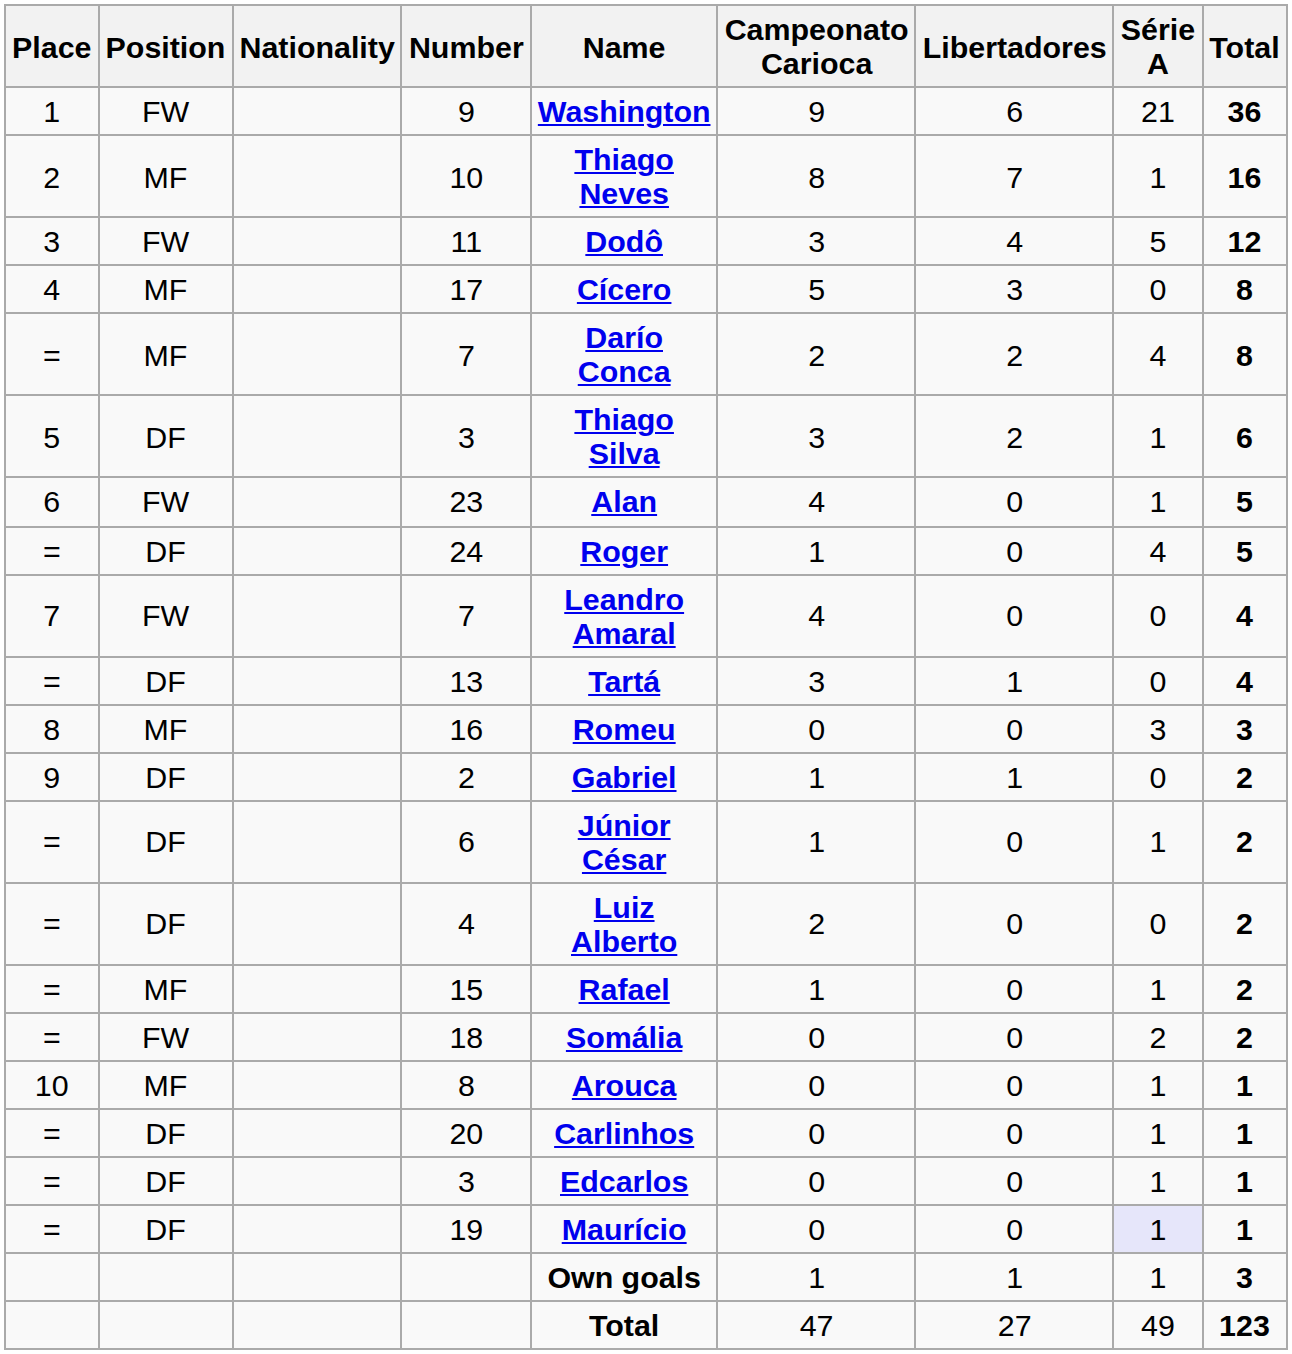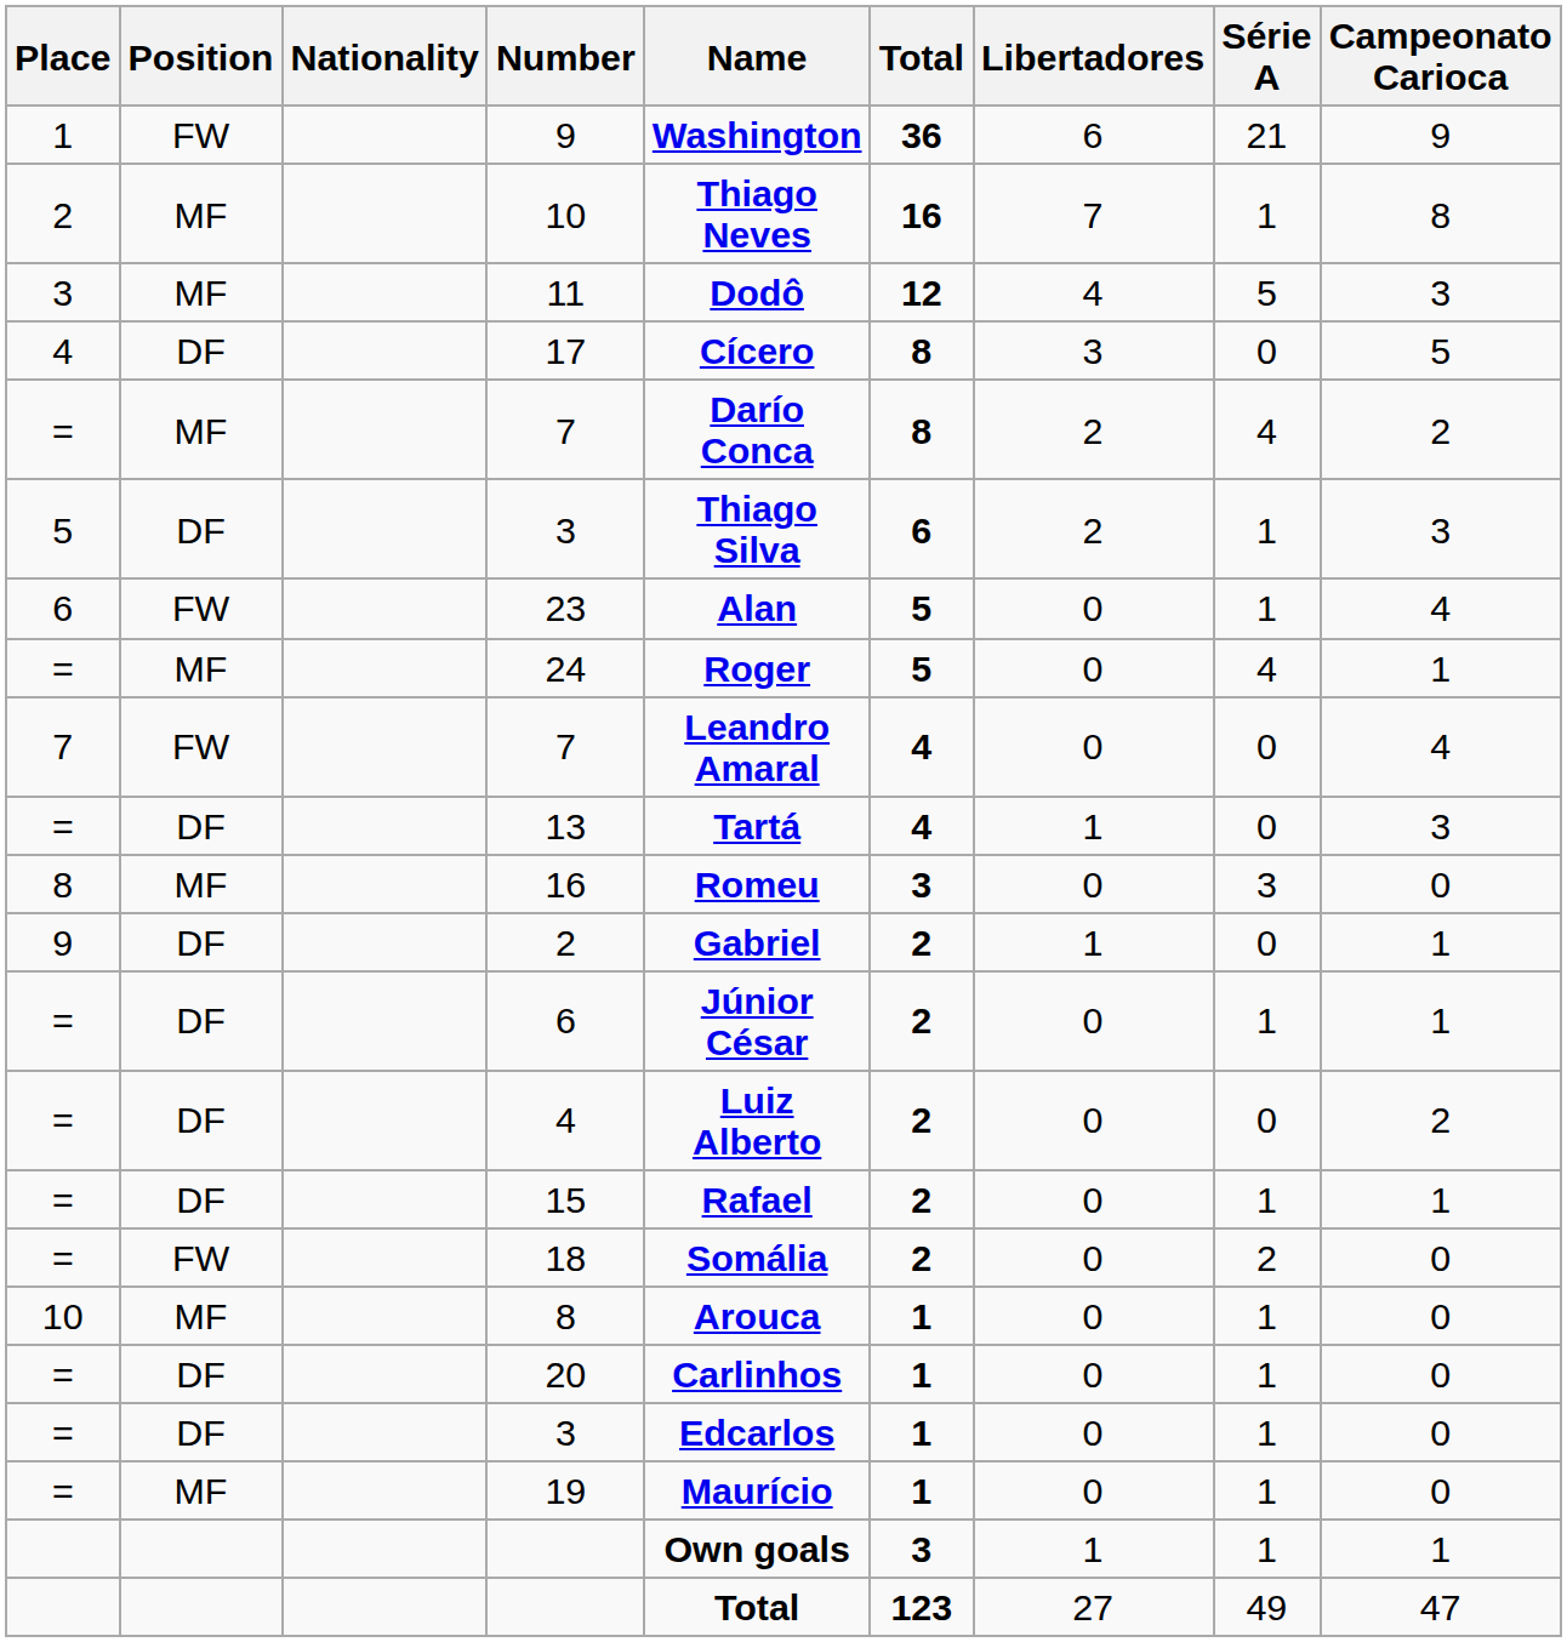 <table class="wikitable" style="font-size: 95%; text-align: center;">
 <tr>
 <th width=60>Place</th>
 <th width=60>Position</th>
 <th width=60>Nationality</th>
 <th width=60>Number</th>
 <th width=150>Name</th>
-<th width=80>Campeonato Carioca</th>
+<th width=80>Total</th>
 <th width=80>Libertadores</th>
 <th width=80>Série A</th>
-<th width=80>Total</th>
+<th width=80>Campeonato Carioca</th>
 </tr>
 <tr>
 <td>1</td>
 <td>FW</td>
 <td></td>
 <td>9</td>
 <td><strong><a href='#'>Washington</a></strong></td>
-<td>9</td>
+<td><strong>36</strong></td>
 <td>6</td>
 <td>21</td>
-<td><strong>36</strong></td>
+<td>9</td>
 </tr>
 <tr>
 <td>2</td>
 <td>MF</td>
 <td></td>
 <td>10</td>
 <td><strong><a href='#'>Thiago Neves</a></strong></td>
-<td>8</td>
+<td><strong>16</strong></td>
 <td>7</td>
 <td>1</td>
-<td><strong>16</strong></td>
+<td>8</td>
 </tr>
 <tr>
 <td>3</td>
-<td>FW</td>
+<td>MF</td>
 <td></td>
 <td>11</td>
 <td><strong><a href='#'>Dodô</a></strong></td>
-<td>3</td>
+<td><strong>12</strong></td>
 <td>4</td>
 <td>5</td>
-<td><strong>12</strong></td>
+<td>3</td>
 </tr>
 <tr>
 <td>4</td>
-<td>MF</td>
+<td>DF</td>
 <td></td>
 <td>17</td>
 <td><strong><a href='#'>Cícero</a></strong></td>
-<td>5</td>
+<td><strong>8</strong></td>
 <td>3</td>
 <td>0</td>
-<td><strong>8</strong></td>
+<td>5</td>
 </tr>
 <tr>
 <td>=</td>
 <td>MF</td>
 <td></td>
 <td>7</td>
 <td><strong><a href='#'>Darío Conca</a></strong></td>
-<td>2</td>
+<td><strong>8</strong></td>
 <td>2</td>
 <td>4</td>
-<td><strong>8</strong></td>
+<td>2</td>
 </tr>
 <tr>
 <td>5</td>
 <td>DF</td>
 <td></td>
 <td>3</td>
 <td><strong><a href='#'>Thiago Silva</a></strong></td>
-<td>3</td>
+<td><strong>6</strong></td>
 <td>2</td>
 <td>1</td>
-<td><strong>6</strong></td>
+<td>3</td>
 </tr>
 <tr>
 <td>6</td>
 <td>FW</td>
 <td></td>
 <td>23</td>
 <td><strong><a href='#'>Alan</a></strong></td>
-<td>4</td>
+<td><strong>5</strong></td>
 <td>0</td>
 <td>1</td>
-<td><strong>5</strong></td>
+<td>4</td>
 </tr>
 <tr>
 <td>=</td>
-<td>DF</td>
+<td>MF</td>
 <td></td>
 <td>24</td>
 <td><strong><a href='#'>Roger</a></strong></td>
-<td>1</td>
+<td><strong>5</strong></td>
 <td>0</td>
 <td>4</td>
-<td><strong>5</strong></td>
+<td>1</td>
 </tr>
 <tr>
 <td>7</td>
 <td>FW</td>
 <td></td>
 <td>7</td>
 <td><strong><a href='#'>Leandro Amaral</a></strong></td>
-<td>4</td>
+<td><strong>4</strong></td>
 <td>0</td>
 <td>0</td>
-<td><strong>4</strong></td>
+<td>4</td>
 </tr>
 <tr>
 <td>=</td>
 <td>DF</td>
 <td></td>
 <td>13</td>
 <td><strong><a href='#'>Tartá</a></strong></td>
-<td>3</td>
+<td><strong>4</strong></td>
 <td>1</td>
 <td>0</td>
-<td><strong>4</strong></td>
+<td>3</td>
 </tr>
 <tr>
 <td>8</td>
 <td>MF</td>
 <td></td>
 <td>16</td>
 <td><strong><a href='#'>Romeu</a></strong></td>
-<td>0</td>
+<td><strong>3</strong></td>
 <td>0</td>
 <td>3</td>
-<td><strong>3</strong></td>
+<td>0</td>
 </tr>
 <tr>
 <td>9</td>
 <td>DF</td>
 <td></td>
 <td>2</td>
 <td><strong><a href='#'>Gabriel</a></strong></td>
-<td>1</td>
+<td><strong>2</strong></td>
 <td>1</td>
 <td>0</td>
-<td><strong>2</strong></td>
+<td>1</td>
 </tr>
 <tr>
 <td>=</td>
 <td>DF</td>
 <td></td>
 <td>6</td>
 <td><strong><a href='#'>Júnior César</a></strong></td>
-<td>1</td>
+<td><strong>2</strong></td>
 <td>0</td>
 <td>1</td>
-<td><strong>2</strong></td>
+<td>1</td>
 </tr>
 <tr>
 <td>=</td>
 <td>DF</td>
 <td></td>
 <td>4</td>
 <td><strong><a href='#'>Luiz Alberto</a></strong></td>
-<td>2</td>
+<td><strong>2</strong></td>
 <td>0</td>
 <td>0</td>
-<td><strong>2</strong></td>
+<td>2</td>
 </tr>
 <tr>
 <td>=</td>
-<td>MF</td>
+<td>DF</td>
 <td></td>
 <td>15</td>
 <td><strong><a href='#'>Rafael</a></strong></td>
-<td>1</td>
+<td><strong>2</strong></td>
 <td>0</td>
 <td>1</td>
-<td><strong>2</strong></td>
+<td>1</td>
 </tr>
 <tr>
 <td>=</td>
 <td>FW</td>
 <td></td>
 <td>18</td>
 <td><strong><a href='#'>Somália</a></strong></td>
-<td>0</td>
+<td><strong>2</strong></td>
 <td>0</td>
 <td>2</td>
-<td><strong>2</strong></td>
+<td>0</td>
 </tr>
 <tr>
 <td>10</td>
 <td>MF</td>
 <td></td>
 <td>8</td>
 <td><strong><a href='#'>Arouca</a></strong></td>
-<td>0</td>
+<td><strong>1</strong></td>
 <td>0</td>
 <td>1</td>
-<td><strong>1</strong></td>
+<td>0</td>
 </tr>
 <tr>
 <td>=</td>
 <td>DF</td>
 <td></td>
 <td>20</td>
 <td><strong><a href='#'>Carlinhos</a></strong></td>
-<td>0</td>
+<td><strong>1</strong></td>
 <td>0</td>
 <td>1</td>
-<td><strong>1</strong></td>
+<td>0</td>
 </tr>
 <tr>
 <td>=</td>
 <td>DF</td>
 <td></td>
 <td>3</td>
 <td><strong><a href='#'>Edcarlos</a></strong></td>
-<td>0</td>
+<td><strong>1</strong></td>
 <td>0</td>
 <td>1</td>
-<td><strong>1</strong></td>
+<td>0</td>
 </tr>
 <tr>
 <td>=</td>
-<td>DF</td>
+<td>MF</td>
 <td></td>
 <td>19</td>
 <td><strong><a href='#'>Maurício</a></strong></td>
+<td><strong>1</strong></td>
 <td>0</td>
+<td>1</td>
 <td>0</td>
-<td style="background: lavender;">1</td>
-<td><strong>1</strong></td>
 </tr>
 <tr>
 <td></td>
 <td></td>
 <td></td>
 <td></td>
 <td><strong>Own goals</strong></td>
+<td><strong>3</strong></td>
 <td>1</td>
 <td>1</td>
 <td>1</td>
-<td><strong>3</strong></td>
 </tr>
 <tr>
 <td></td>
 <td></td>
 <td></td>
 <td></td>
 <td><strong>Total</strong></td>
-<td>47</td>
+<td><strong>123</strong></td>
 <td>27</td>
 <td>49</td>
-<td><strong>123</strong></td>
+<td>47</td>
 </tr>
 </table>
